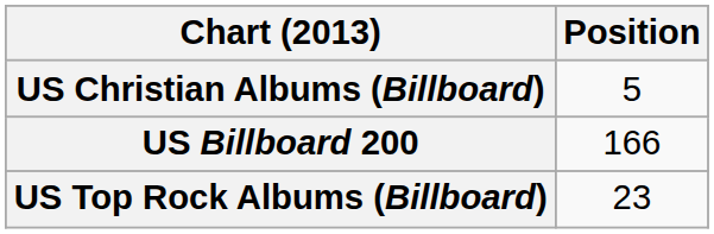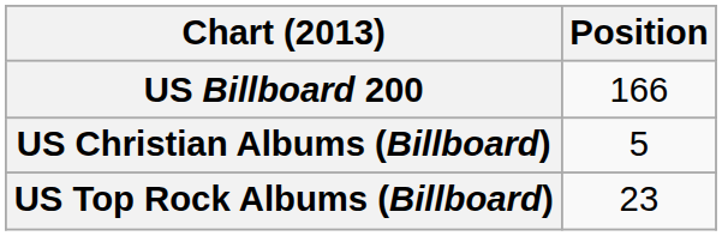 <table class="wikitable sortable plainrowheaders" style="text-align:center">
 <tr>
 <th>Chart (2013)</th>
 <th>Position</th>
 </tr>
 <tr>
+<th scope="row">US <em>Billboard</em> 200</th>
+<td>166</td>
+</tr>
+<tr>
 <th scope="row">US Christian Albums (<em>Billboard</em>)</th>
 <td>5</td>
-</tr>
-<tr>
-<th scope="row">US <em>Billboard</em> 200</th>
-<td>166</td>
 </tr>
 <tr>
 <th scope="row">US Top Rock Albums (<em>Billboard</em>)</th>
 <td>23</td>
 </tr>
 </table>
